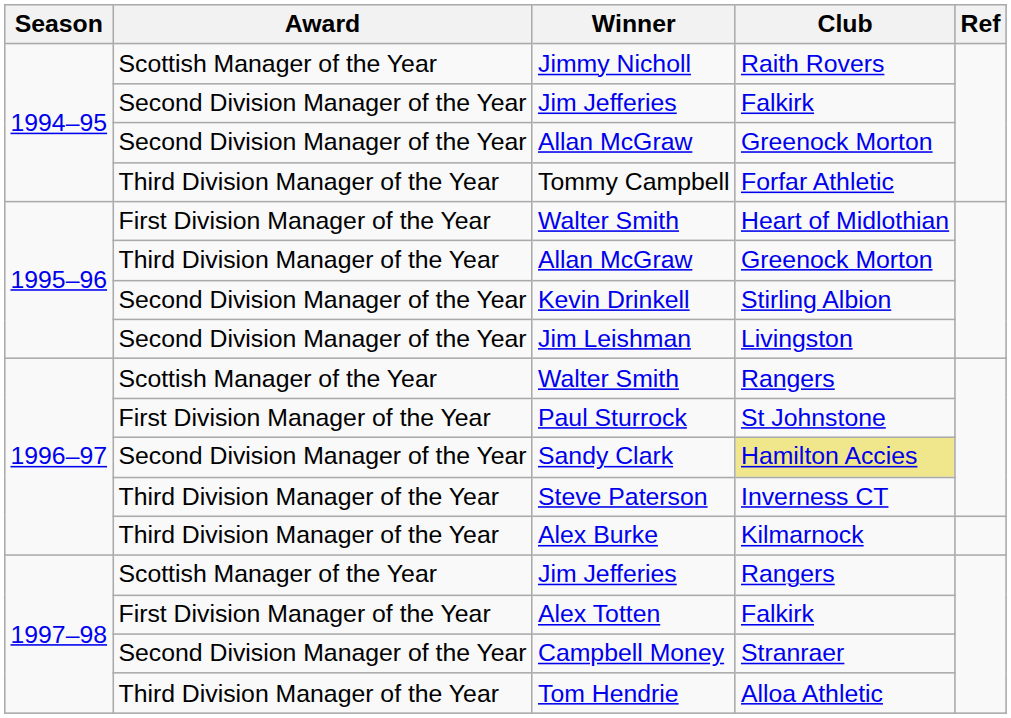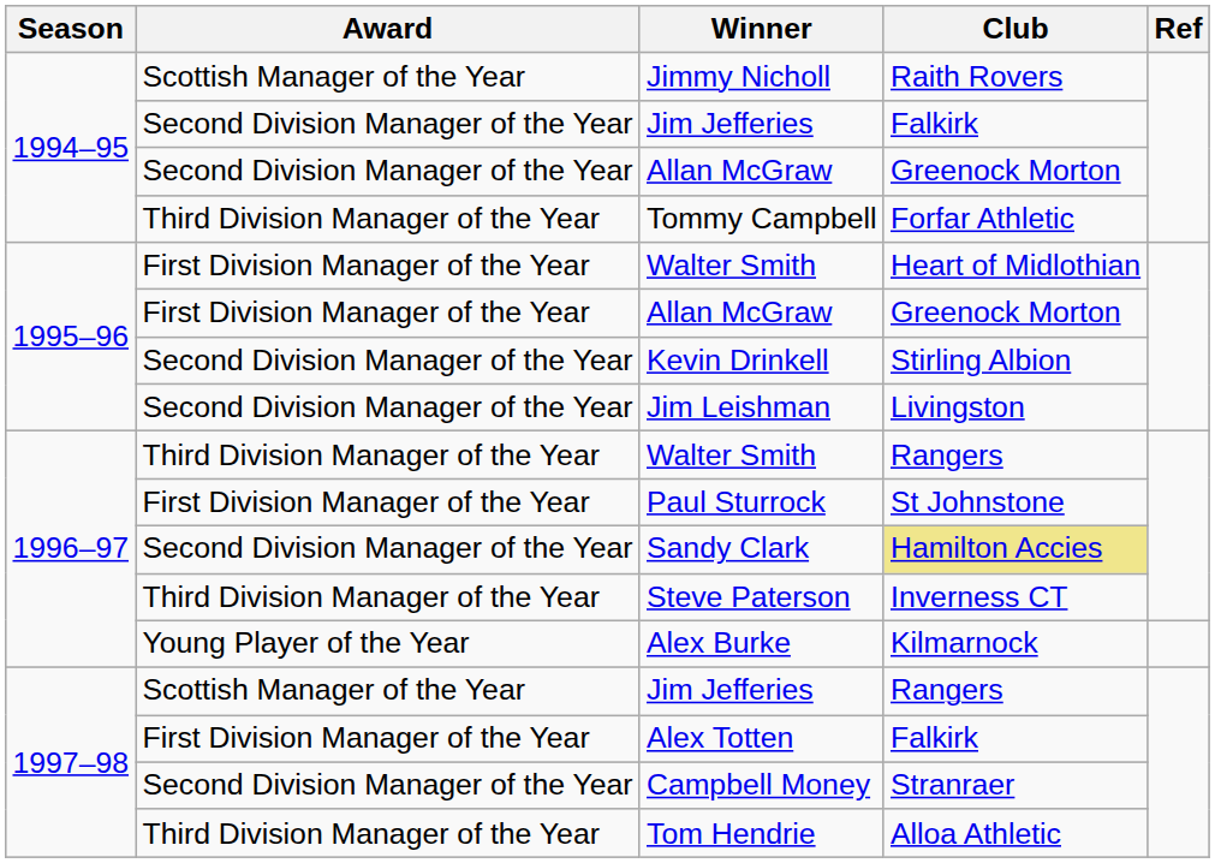 <table class="wikitable">
 <tr>
 <th>Season</th>
 <th>Award</th>
 <th>Winner</th>
 <th>Club</th>
 <th>Ref</th>
 </tr>
 <tr>
 <td rowspan="4"><a href='#'>1994–95</a></td>
 <td>Scottish Manager of the Year</td>
 <td> <a href='#'>Jimmy Nicholl</a></td>
 <td><a href='#'>Raith Rovers</a></td>
 <td rowspan="4"></td>
 </tr>
 <tr>
 <td>Second Division Manager of the Year</td>
 <td> <a href='#'>Jim Jefferies</a></td>
 <td><a href='#'>Falkirk</a></td>
 </tr>
 <tr>
 <td>Second Division Manager of the Year</td>
 <td> <a href='#'>Allan McGraw</a></td>
 <td><a href='#'>Greenock Morton</a></td>
 </tr>
 <tr>
 <td>Third Division Manager of the Year</td>
 <td> Tommy Campbell</td>
 <td><a href='#'>Forfar Athletic</a></td>
 </tr>
 <tr>
 <td rowspan="4"><a href='#'>1995–96</a></td>
 <td>First Division Manager of the Year</td>
 <td> <a href='#'>Walter Smith</a></td>
 <td><a href='#'>Heart of Midlothian</a></td>
 <td rowspan="4"></td>
 </tr>
 <tr>
-<td>Third Division Manager of the Year</td>
+<td>First Division Manager of the Year</td>
 <td> <a href='#'>Allan McGraw</a></td>
 <td><a href='#'>Greenock Morton</a></td>
 </tr>
 <tr>
 <td>Second Division Manager of the Year</td>
 <td> <a href='#'>Kevin Drinkell</a></td>
 <td><a href='#'>Stirling Albion</a></td>
 </tr>
 <tr>
 <td>Second Division Manager of the Year</td>
 <td> <a href='#'>Jim Leishman</a></td>
 <td><a href='#'>Livingston</a></td>
 </tr>
 <tr>
 <td rowspan="5"><a href='#'>1996–97</a></td>
-<td>Scottish Manager of the Year</td>
+<td>Third Division Manager of the Year</td>
 <td> <a href='#'>Walter Smith</a></td>
 <td><a href='#'>Rangers</a></td>
 <td rowspan="4"></td>
 </tr>
 <tr>
 <td>First Division Manager of the Year</td>
 <td> <a href='#'>Paul Sturrock</a></td>
 <td><a href='#'>St Johnstone</a></td>
 </tr>
 <tr>
 <td>Second Division Manager of the Year</td>
 <td> <a href='#'>Sandy Clark</a></td>
 <td style="background: khaki;"><a href='#'>Hamilton Accies</a></td>
 </tr>
 <tr>
 <td>Third Division Manager of the Year</td>
 <td> <a href='#'>Steve Paterson</a></td>
 <td><a href='#'>Inverness CT</a></td>
 </tr>
 <tr>
-<td>Third Division Manager of the Year</td>
+<td>Young Player of the Year</td>
 <td> <a href='#'>Alex Burke</a></td>
 <td><a href='#'>Kilmarnock</a></td>
 <td></td>
 </tr>
 <tr>
 <td rowspan="4"><a href='#'>1997–98</a></td>
 <td>Scottish Manager of the Year</td>
 <td> <a href='#'>Jim Jefferies</a></td>
 <td><a href='#'>Rangers</a></td>
 <td rowspan="4"></td>
 </tr>
 <tr>
 <td>First Division Manager of the Year</td>
 <td> <a href='#'>Alex Totten</a></td>
 <td><a href='#'>Falkirk</a></td>
 </tr>
 <tr>
 <td>Second Division Manager of the Year</td>
 <td> <a href='#'>Campbell Money</a></td>
 <td><a href='#'>Stranraer</a></td>
 </tr>
 <tr>
 <td>Third Division Manager of the Year</td>
 <td> <a href='#'>Tom Hendrie</a></td>
 <td><a href='#'>Alloa Athletic</a></td>
 </tr>
 </table>
